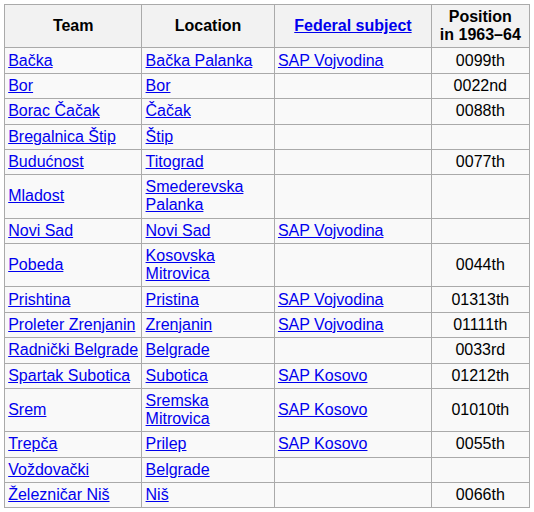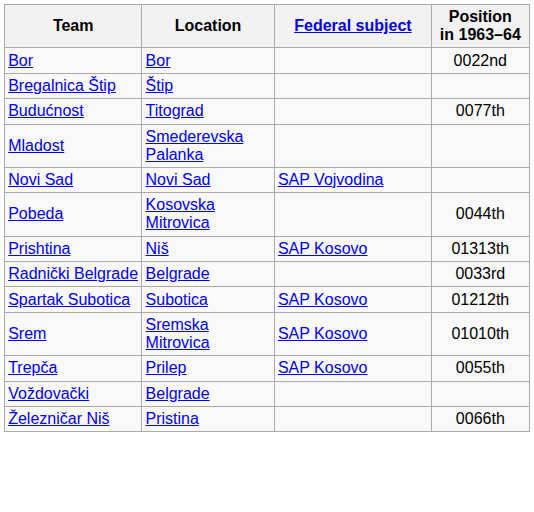 <table class="wikitable sortable" style="text-align:left">
 <tr>
 <th width="130">Team</th>
 <th width="125">Location</th>
 <th width="150"><a href='#'>Federal subject</a></th>
 <th width="90">Position<br>in 1963–64</th>
 </tr>
 <tr>
-<td><a href='#'>Bačka</a></td>
-<td><a href='#'>Bačka Palanka</a></td>
-<td> <a href='#'>SAP Vojvodina</a></td>
-<td style="text-align:center"><span>009</span>9th</td>
-</tr>
-<tr>
 <td><a href='#'>Bor</a></td>
 <td><a href='#'>Bor</a></td>
 <td></td>
 <td style="text-align:center"><span>002</span>2nd</td>
-</tr>
-<tr>
-<td><a href='#'>Borac Čačak</a></td>
-<td><a href='#'>Čačak</a></td>
-<td></td>
-<td style="text-align:center"><span>008</span>8th</td>
 </tr>
 <tr>
 <td><a href='#'>Bregalnica Štip</a></td>
 <td><a href='#'>Štip</a></td>
 <td></td>
 <td></td>
 </tr>
 <tr>
 <td><a href='#'>Budućnost</a></td>
 <td><a href='#'>Titograd</a></td>
 <td></td>
 <td style="text-align:center"><span>007</span>7th</td>
 </tr>
 <tr>
 <td><a href='#'>Mladost</a></td>
 <td><a href='#'>Smederevska Palanka</a></td>
 <td></td>
 <td></td>
 </tr>
 <tr>
 <td><a href='#'>Novi Sad</a></td>
 <td><a href='#'>Novi Sad</a></td>
 <td> <a href='#'>SAP Vojvodina</a></td>
 <td></td>
 </tr>
 <tr>
 <td><a href='#'>Pobeda</a></td>
 <td><a href='#'>Kosovska Mitrovica</a></td>
 <td></td>
 <td style="text-align:center"><span>004</span>4th</td>
 </tr>
 <tr>
 <td><a href='#'>Prishtina</a></td>
-<td><a href='#'>Pristina</a></td>
-<td> <a href='#'>SAP Vojvodina</a></td>
+<td><a href='#'>Niš</a></td>
+<td> <a href='#'>SAP Kosovo</a></td>
 <td style="text-align:center"><span>013</span>13th</td>
-</tr>
-<tr>
-<td><a href='#'>Proleter Zrenjanin</a></td>
-<td><a href='#'>Zrenjanin</a></td>
-<td> <a href='#'>SAP Vojvodina</a></td>
-<td style="text-align:center"><span>011</span>11th</td>
 </tr>
 <tr>
 <td><a href='#'>Radnički Belgrade</a></td>
 <td><a href='#'>Belgrade</a></td>
 <td></td>
 <td style="text-align:center"><span>003</span>3rd</td>
 </tr>
 <tr>
 <td><a href='#'>Spartak Subotica</a></td>
 <td><a href='#'>Subotica</a></td>
 <td> <a href='#'>SAP Kosovo</a></td>
 <td style="text-align:center"><span>012</span>12th</td>
 </tr>
 <tr>
 <td><a href='#'>Srem</a></td>
 <td><a href='#'>Sremska Mitrovica</a></td>
 <td> <a href='#'>SAP Kosovo</a></td>
 <td style="text-align:center"><span>010</span>10th</td>
 </tr>
 <tr>
 <td><a href='#'>Trepča</a></td>
 <td><a href='#'>Prilep</a></td>
 <td> <a href='#'>SAP Kosovo</a></td>
 <td style="text-align:center"><span>005</span>5th</td>
 </tr>
 <tr>
 <td><a href='#'>Voždovački</a></td>
 <td><a href='#'>Belgrade</a></td>
 <td></td>
 <td></td>
 </tr>
 <tr>
 <td><a href='#'>Železničar Niš</a></td>
-<td><a href='#'>Niš</a></td>
+<td><a href='#'>Pristina</a></td>
 <td></td>
 <td style="text-align:center"><span>006</span>6th</td>
 </tr>
 </table>
